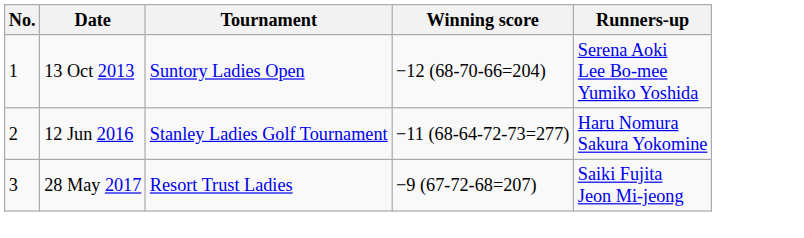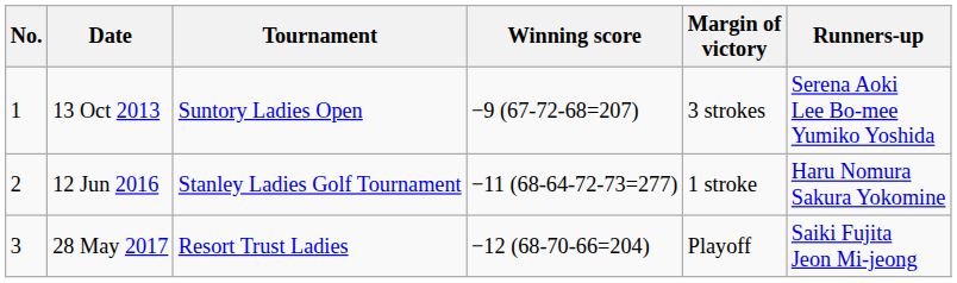 <table class="wikitable" style="font-size:95%;">
 <tr>
 <th>No.</th>
 <th>Date</th>
 <th>Tournament</th>
 <th>Winning score</th>
+<th>Margin of<br>victory</th>
 <th>Runners-up</th>
 </tr>
 <tr>
 <td>1</td>
 <td>13 Oct <a href='#'>2013</a></td>
 <td><a href='#'>Suntory Ladies Open</a></td>
-<td>−12 (68-70-66=204)</td>
+<td>−9 (67-72-68=207)</td>
+<td>3 strokes</td>
 <td> <a href='#'>Serena Aoki</a><br> <a href='#'>Lee Bo-mee</a><br> <a href='#'>Yumiko Yoshida</a></td>
 </tr>
 <tr>
 <td>2</td>
 <td>12 Jun <a href='#'>2016</a></td>
 <td><a href='#'>Stanley Ladies Golf Tournament</a></td>
 <td>−11 (68-64-72-73=277)</td>
+<td>1 stroke</td>
 <td> <a href='#'>Haru Nomura</a><br> <a href='#'>Sakura Yokomine</a></td>
 </tr>
 <tr>
 <td>3</td>
 <td>28 May <a href='#'>2017</a></td>
 <td><a href='#'>Resort Trust Ladies</a></td>
-<td>−9 (67-72-68=207)</td>
+<td>−12 (68-70-66=204)</td>
+<td>Playoff</td>
 <td> <a href='#'>Saiki Fujita</a><br> <a href='#'>Jeon Mi-jeong</a></td>
 </tr>
 </table>
